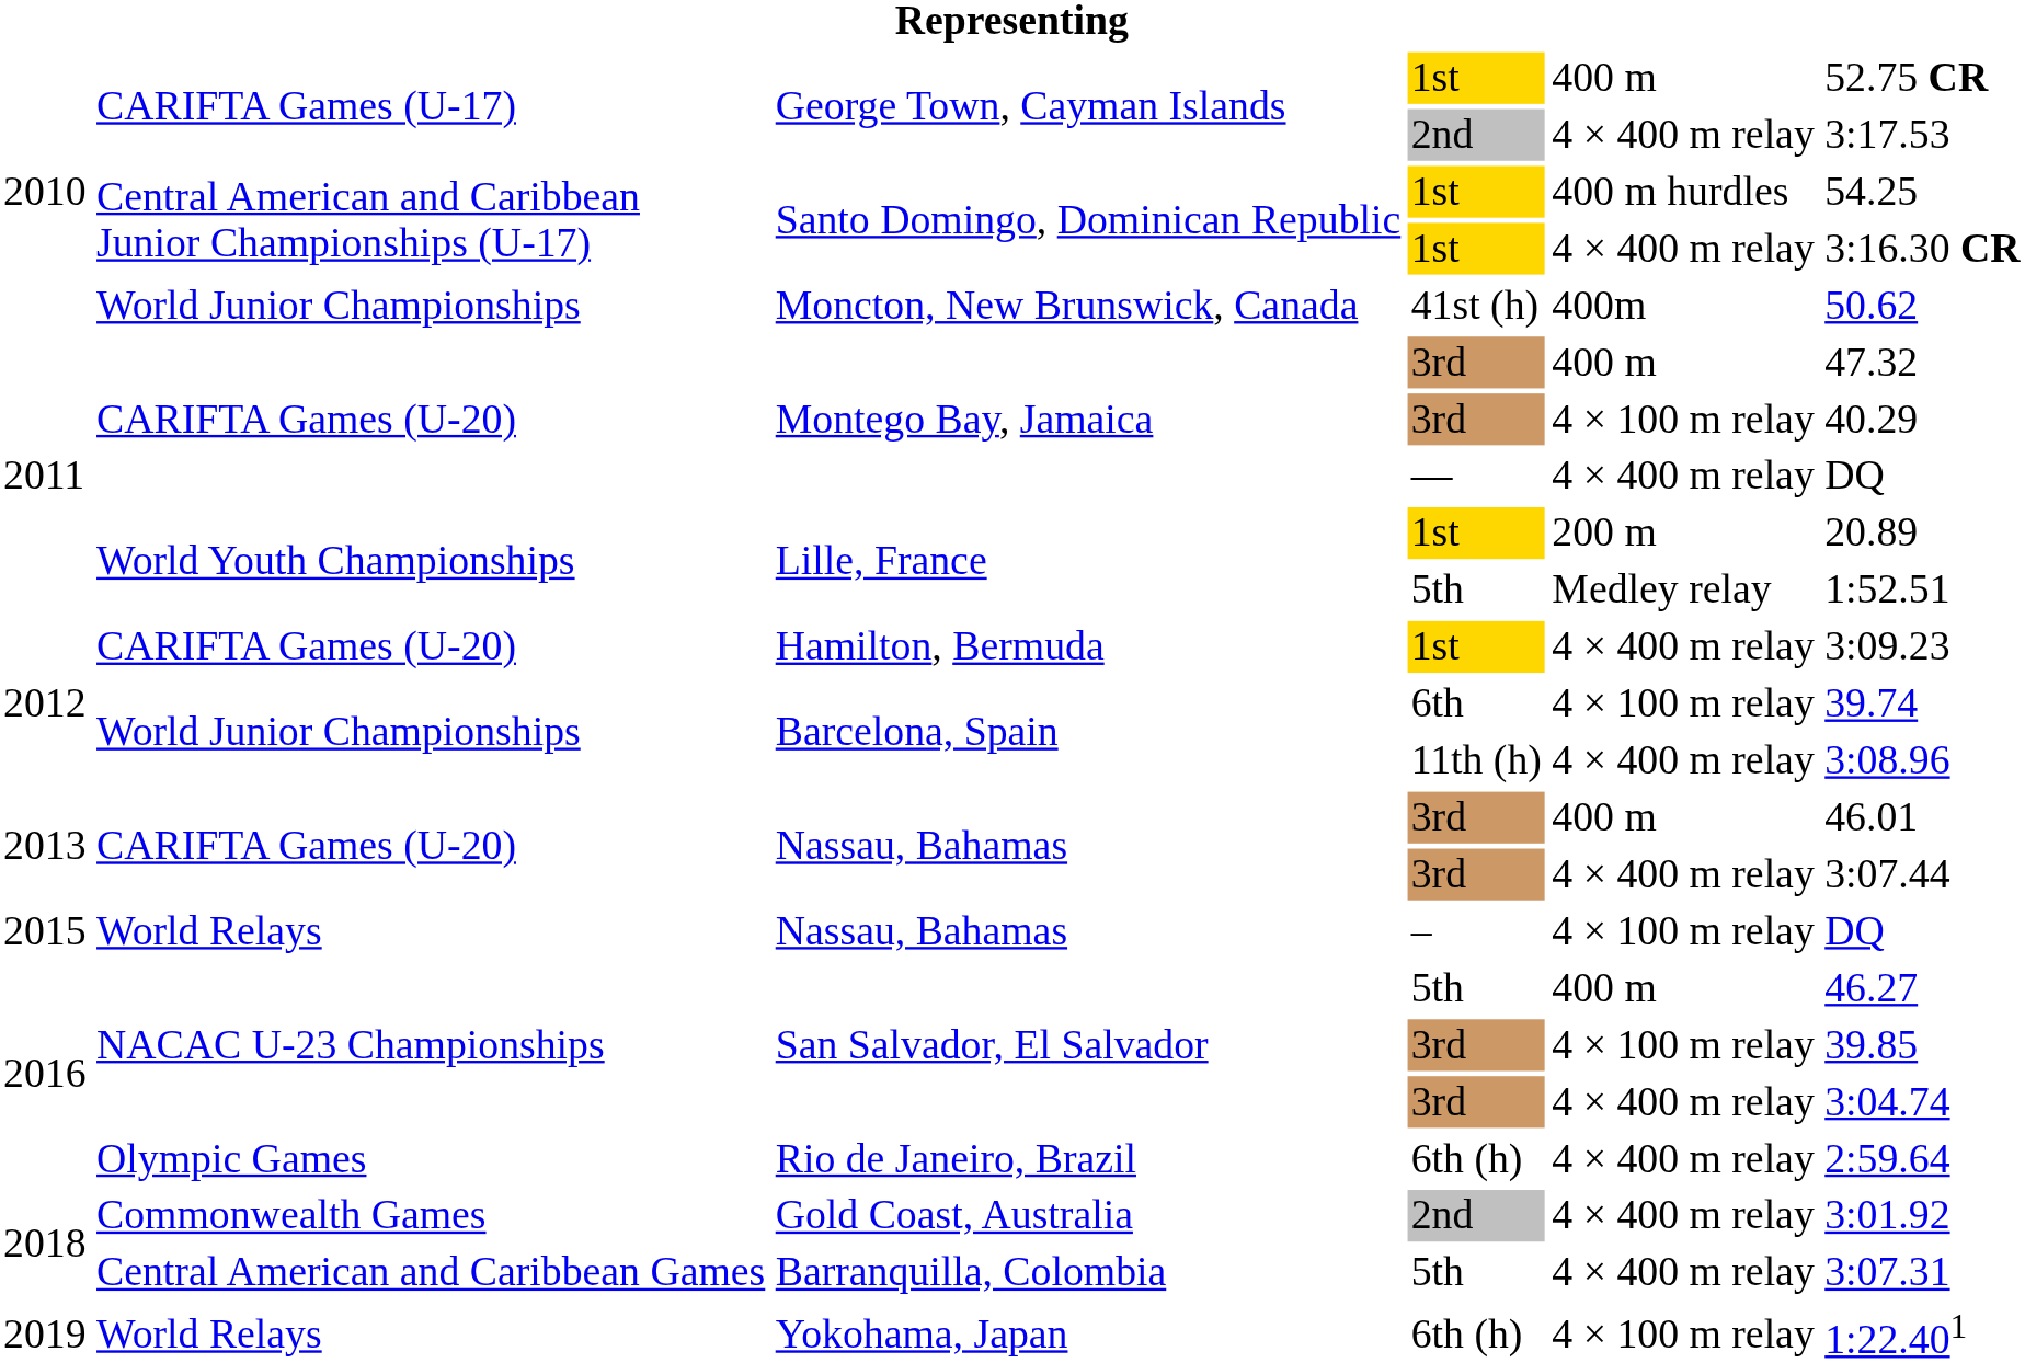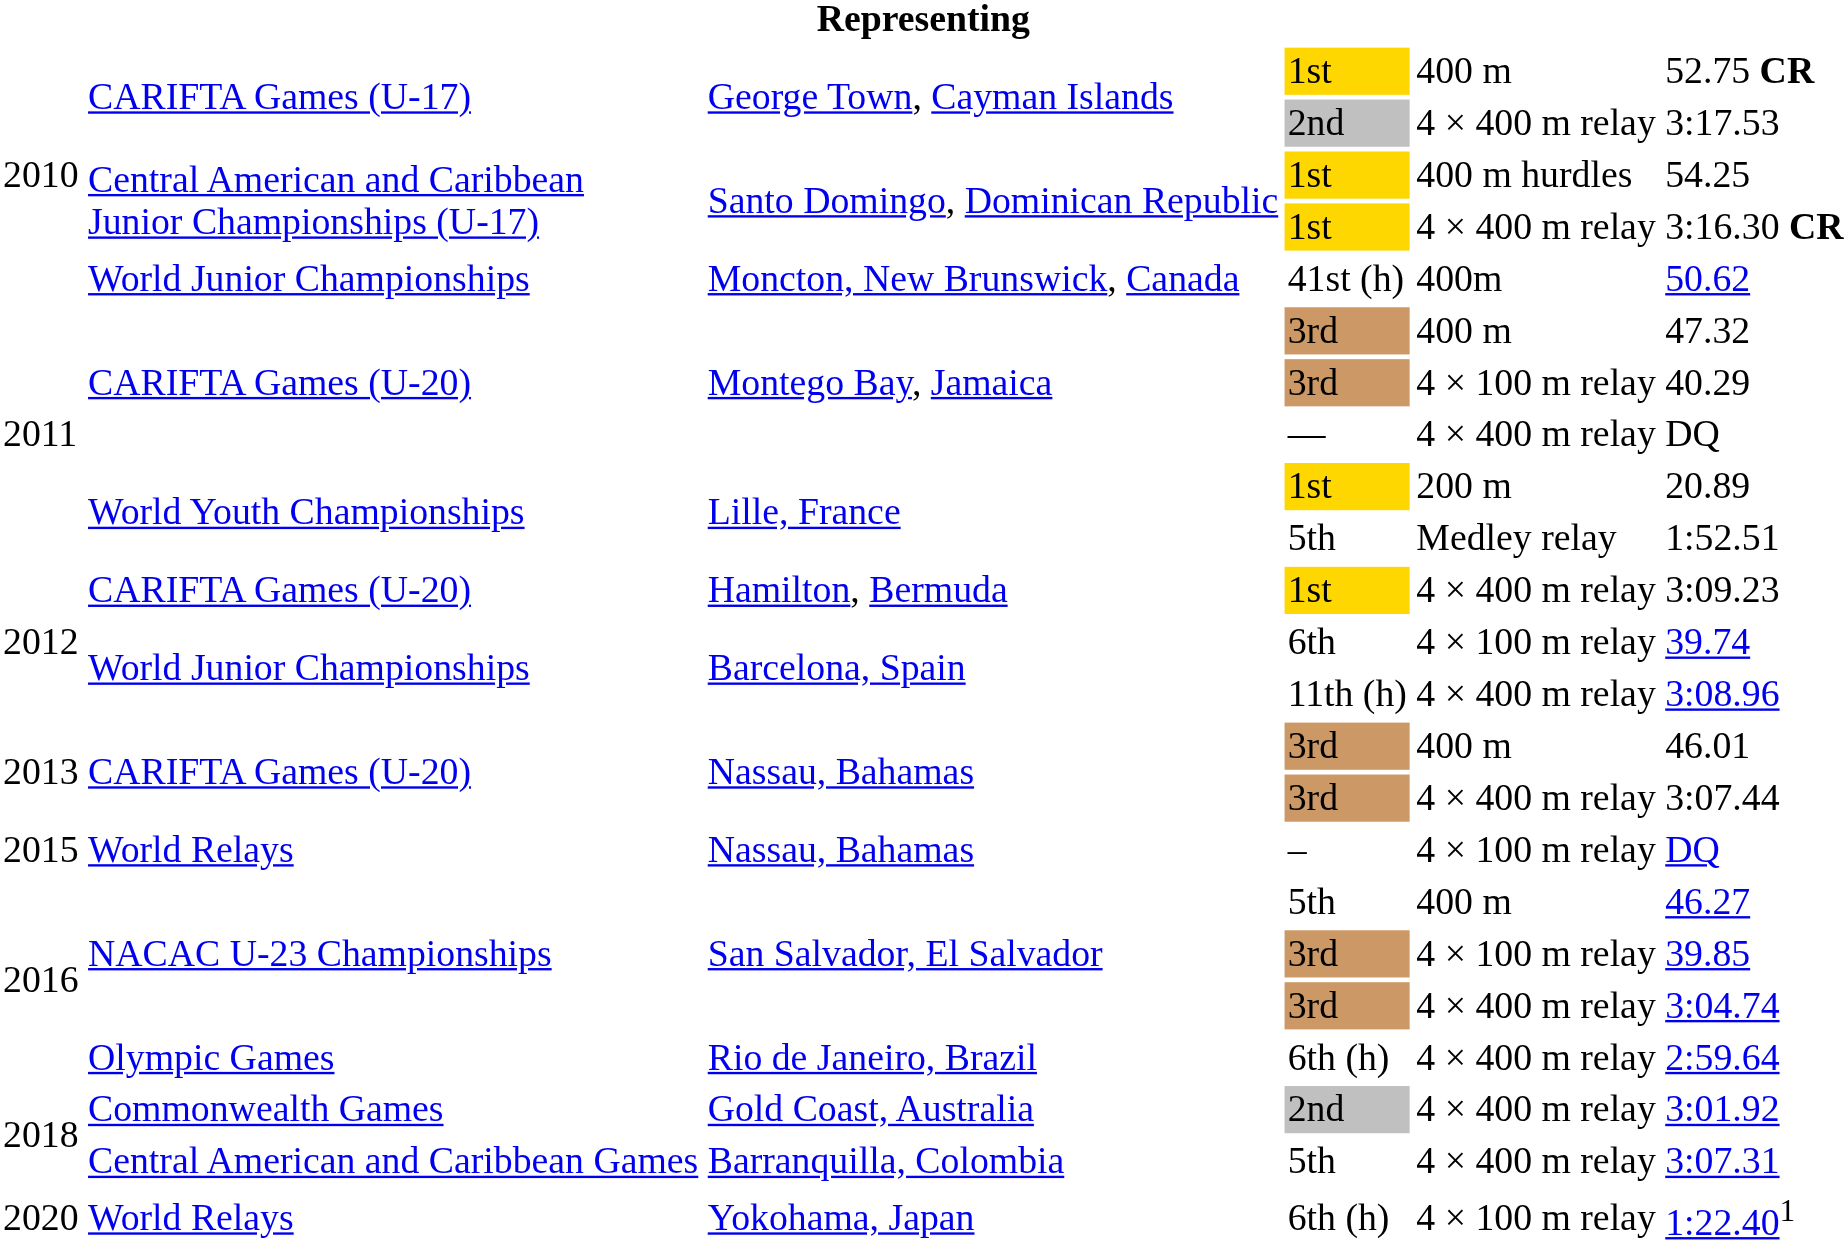 <table>
 <tr>
 <th colspan="6">Representing </th>
 </tr>
 <tr>
 <td rowspan = "5">2010</td>
 <td rowspan = "2"><a href='#'>CARIFTA Games (U-17)</a></td>
 <td rowspan = "2"><a href='#'>George Town</a>, <a href='#'>Cayman Islands</a></td>
 <td bgcolor=gold>1st</td>
 <td>400 m</td>
 <td>52.75 <strong>CR</strong></td>
 </tr>
 <tr>
 <td bgcolor=silver>2nd</td>
 <td>4 × 400 m relay</td>
 <td>3:17.53</td>
 </tr>
 <tr>
 <td rowspan = "2"><a href='#'>Central American and Caribbean<br>Junior Championships (U-17)</a></td>
 <td rowspan = "2"><a href='#'>Santo Domingo</a>, <a href='#'>Dominican Republic</a></td>
 <td bgcolor=gold>1st</td>
 <td>400 m hurdles</td>
 <td>54.25</td>
 </tr>
 <tr>
 <td bgcolor=gold>1st</td>
 <td>4 × 400 m relay</td>
 <td>3:16.30 <strong>CR</strong></td>
 </tr>
 <tr>
 <td><a href='#'>World Junior Championships</a></td>
 <td><a href='#'>Moncton, New Brunswick</a>, <a href='#'>Canada</a></td>
 <td>41st (h)</td>
 <td>400m</td>
 <td><a href='#'>50.62</a></td>
 </tr>
 <tr>
 <td rowspan = "5">2011</td>
 <td rowspan = "3"><a href='#'>CARIFTA Games (U-20)</a></td>
 <td rowspan = "3"><a href='#'>Montego Bay</a>, <a href='#'>Jamaica</a></td>
 <td bgcolor=cc9966>3rd</td>
 <td>400 m</td>
 <td>47.32</td>
 </tr>
 <tr>
 <td bgcolor=cc9966>3rd</td>
 <td>4 × 100 m relay</td>
 <td>40.29</td>
 </tr>
 <tr>
 <td>—</td>
 <td>4 × 400 m relay</td>
 <td>DQ</td>
 </tr>
 <tr>
 <td rowspan=2><a href='#'>World Youth Championships</a></td>
 <td rowspan=2><a href='#'>Lille, France</a></td>
 <td bgcolor=gold>1st</td>
 <td>200 m</td>
 <td>20.89</td>
 </tr>
 <tr>
 <td>5th</td>
 <td>Medley relay</td>
 <td>1:52.51</td>
 </tr>
 <tr>
 <td rowspan=3>2012</td>
 <td><a href='#'>CARIFTA Games (U-20)</a></td>
 <td><a href='#'>Hamilton</a>, <a href='#'>Bermuda</a></td>
 <td bgcolor=gold>1st</td>
 <td>4 × 400 m relay</td>
 <td>3:09.23</td>
 </tr>
 <tr>
 <td rowspan=2><a href='#'>World Junior Championships</a></td>
 <td rowspan=2><a href='#'>Barcelona, Spain</a></td>
 <td>6th</td>
 <td>4 × 100 m relay</td>
 <td><a href='#'>39.74</a></td>
 </tr>
 <tr>
 <td>11th (h)</td>
 <td>4 × 400 m relay</td>
 <td><a href='#'>3:08.96</a></td>
 </tr>
 <tr>
 <td rowspan=2>2013</td>
 <td rowspan=2><a href='#'>CARIFTA Games (U-20)</a></td>
 <td rowspan=2><a href='#'>Nassau, Bahamas</a></td>
 <td bgcolor=cc9966>3rd</td>
 <td>400 m</td>
 <td>46.01</td>
 </tr>
 <tr>
 <td bgcolor=cc9966>3rd</td>
 <td>4 × 400 m relay</td>
 <td>3:07.44</td>
 </tr>
 <tr>
 <td>2015</td>
 <td><a href='#'>World Relays</a></td>
 <td><a href='#'>Nassau, Bahamas</a></td>
 <td>–</td>
 <td>4 × 100 m relay</td>
 <td><a href='#'>DQ</a></td>
 </tr>
 <tr>
 <td rowspan=4>2016</td>
 <td rowspan=3><a href='#'>NACAC U-23 Championships</a></td>
 <td rowspan=3><a href='#'>San Salvador, El Salvador</a></td>
 <td>5th</td>
 <td>400 m</td>
 <td><a href='#'>46.27</a></td>
 </tr>
 <tr>
 <td bgcolor=cc9966>3rd</td>
 <td>4 × 100 m relay</td>
 <td><a href='#'>39.85</a></td>
 </tr>
 <tr>
 <td bgcolor=cc9966>3rd</td>
 <td>4 × 400 m relay</td>
 <td><a href='#'>3:04.74</a></td>
 </tr>
 <tr>
 <td><a href='#'>Olympic Games</a></td>
 <td><a href='#'>Rio de Janeiro, Brazil</a></td>
 <td>6th (h)</td>
 <td>4 × 400 m relay</td>
 <td><a href='#'>2:59.64</a></td>
 </tr>
 <tr>
 <td rowspan=2>2018</td>
 <td><a href='#'>Commonwealth Games</a></td>
 <td><a href='#'>Gold Coast, Australia</a></td>
 <td bgcolor=silver>2nd</td>
 <td>4 × 400 m relay</td>
 <td><a href='#'>3:01.92</a></td>
 </tr>
 <tr>
 <td><a href='#'>Central American and Caribbean Games</a></td>
 <td><a href='#'>Barranquilla, Colombia</a></td>
 <td>5th</td>
 <td>4 × 400 m relay</td>
 <td><a href='#'>3:07.31</a></td>
 </tr>
 <tr>
-<td>2019</td>
+<td>2020</td>
 <td><a href='#'>World Relays</a></td>
 <td><a href='#'>Yokohama, Japan</a></td>
 <td>6th (h)</td>
 <td>4 × 100 m relay</td>
 <td><a href='#'>1:22.40</a><sup>1</sup></td>
 </tr>
 </table>
